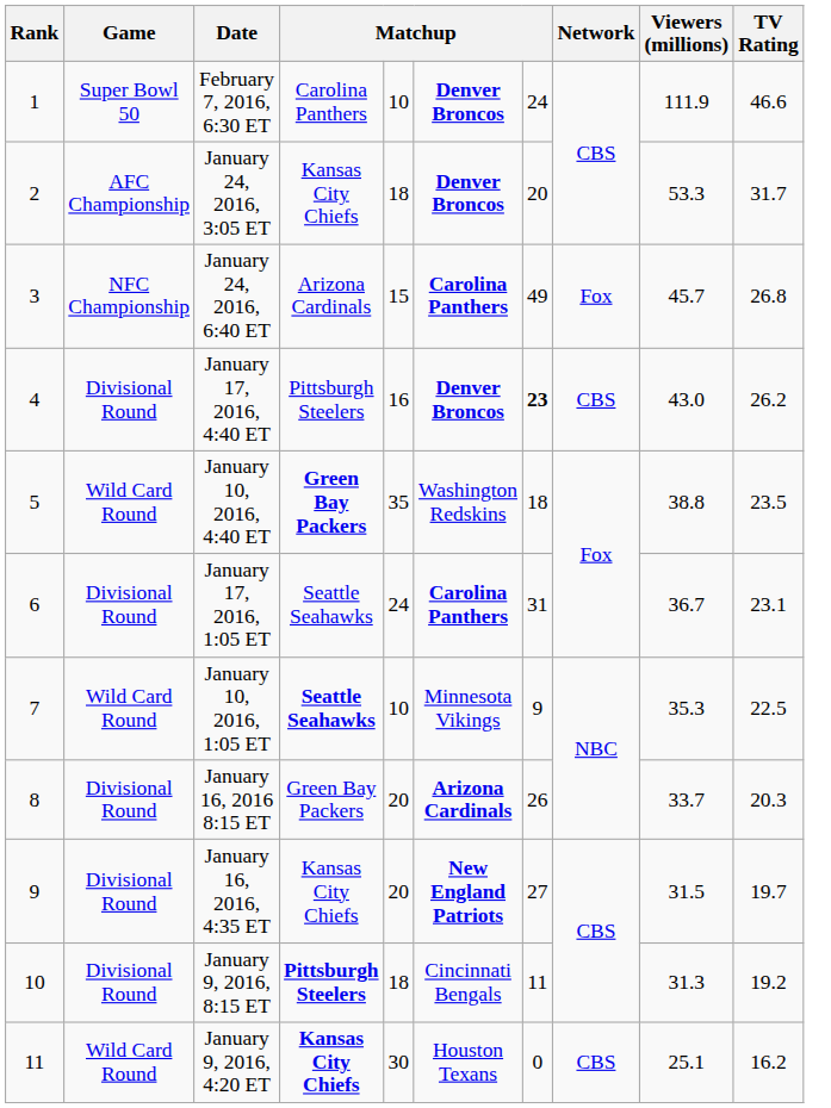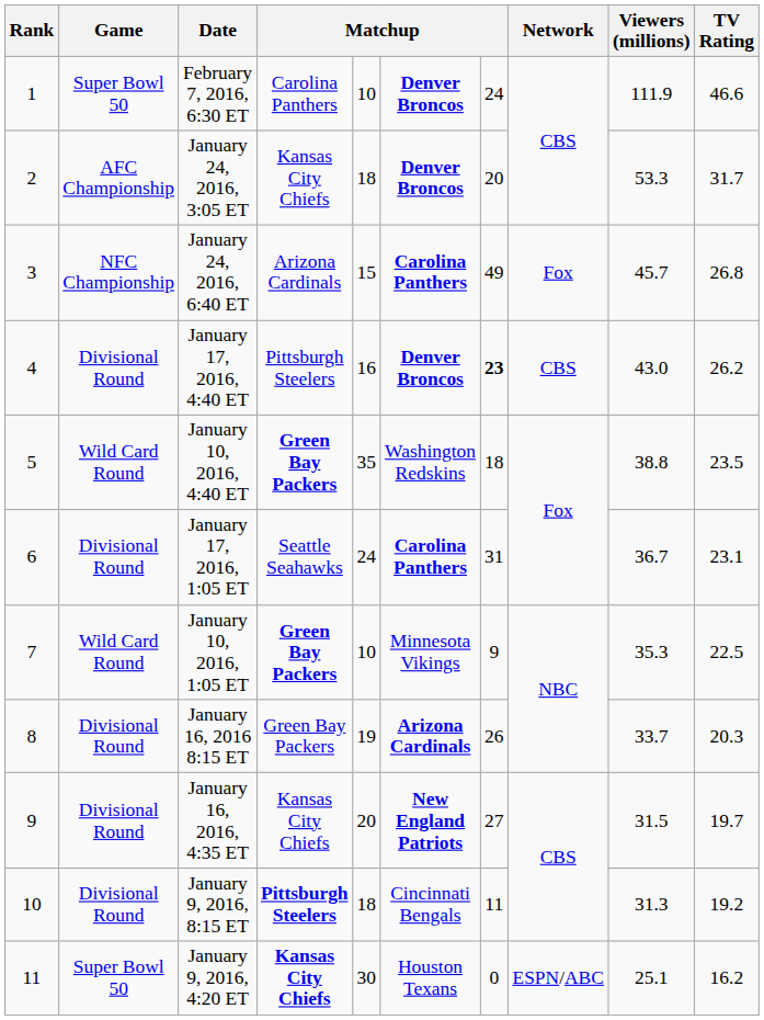 <table class="wikitable" style="text-align:center;">
 <tr>
 <th>Rank</th>
 <th>Game</th>
 <th>Date</th>
 <th colspan=4>Matchup</th>
 <th>Network</th>
 <th>Viewers (millions)</th>
 <th>TV Rating</th>
 </tr>
 <tr>
 <td>1</td>
 <td><a href='#'>Super Bowl 50</a></td>
 <td>February 7, 2016, 6:30 ET</td>
 <td><a href='#'>Carolina Panthers</a></td>
 <td>10</td>
 <td><strong><a href='#'>Denver Broncos</a></strong></td>
 <td>24</td>
 <td rowspan=2><a href='#'>CBS</a></td>
 <td>111.9</td>
 <td>46.6</td>
 </tr>
 <tr>
 <td>2</td>
 <td><a href='#'>AFC Championship</a></td>
 <td>January 24, 2016, 3:05 ET</td>
 <td><a href='#'>Kansas City Chiefs</a></td>
 <td>18</td>
 <td><strong><a href='#'>Denver Broncos</a></strong></td>
 <td>20</td>
 <td>53.3</td>
 <td>31.7</td>
 </tr>
 <tr>
 <td>3</td>
 <td><a href='#'>NFC Championship</a></td>
 <td>January 24, 2016, 6:40 ET</td>
 <td><a href='#'>Arizona Cardinals</a></td>
 <td>15</td>
 <td><strong><a href='#'>Carolina Panthers</a></strong></td>
 <td>49</td>
 <td><a href='#'>Fox</a></td>
 <td>45.7</td>
 <td>26.8</td>
 </tr>
 <tr>
 <td>4</td>
 <td><a href='#'>Divisional Round</a></td>
 <td>January 17, 2016, 4:40 ET</td>
 <td><a href='#'>Pittsburgh Steelers</a></td>
 <td>16</td>
 <td><strong><a href='#'>Denver Broncos</a></strong></td>
 <td><strong>23</strong></td>
 <td><a href='#'>CBS</a></td>
 <td>43.0</td>
 <td>26.2</td>
 </tr>
 <tr>
 <td>5</td>
 <td><a href='#'>Wild Card Round</a></td>
 <td>January 10, 2016, 4:40 ET</td>
 <td><strong><a href='#'>Green Bay Packers</a></strong></td>
 <td>35</td>
 <td><a href='#'>Washington Redskins</a></td>
 <td>18</td>
 <td rowspan=2><a href='#'>Fox</a></td>
 <td>38.8</td>
 <td>23.5</td>
 </tr>
 <tr>
 <td>6</td>
 <td><a href='#'>Divisional Round</a></td>
 <td>January 17, 2016, 1:05 ET</td>
 <td><a href='#'>Seattle Seahawks</a></td>
 <td>24</td>
 <td><strong><a href='#'>Carolina Panthers</a></strong></td>
 <td>31</td>
 <td>36.7</td>
 <td>23.1</td>
 </tr>
 <tr>
 <td>7</td>
 <td><a href='#'>Wild Card Round</a></td>
 <td>January 10, 2016, 1:05 ET</td>
-<td><strong><a href='#'>Seattle Seahawks</a></strong></td>
+<td><strong><a href='#'>Green Bay Packers</a></strong></td>
 <td>10</td>
 <td><a href='#'>Minnesota Vikings</a></td>
 <td>9</td>
 <td rowspan=2><a href='#'>NBC</a></td>
 <td>35.3</td>
 <td>22.5</td>
 </tr>
 <tr>
 <td>8</td>
 <td><a href='#'>Divisional Round</a></td>
 <td>January 16, 2016 8:15 ET</td>
 <td><a href='#'>Green Bay Packers</a></td>
-<td>20</td>
+<td>19</td>
 <td><strong><a href='#'>Arizona Cardinals</a></strong></td>
 <td>26</td>
 <td>33.7</td>
 <td>20.3</td>
 </tr>
 <tr>
 <td>9</td>
 <td><a href='#'>Divisional Round</a></td>
 <td>January 16, 2016, 4:35 ET</td>
 <td><a href='#'>Kansas City Chiefs</a></td>
 <td>20</td>
 <td><strong><a href='#'>New England Patriots</a></strong></td>
 <td>27</td>
 <td rowspan=2><a href='#'>CBS</a></td>
 <td>31.5</td>
 <td>19.7</td>
 </tr>
 <tr>
 <td>10</td>
 <td><a href='#'>Divisional Round</a></td>
 <td>January 9, 2016, 8:15 ET</td>
 <td><strong><a href='#'>Pittsburgh Steelers</a></strong></td>
 <td>18</td>
 <td><a href='#'>Cincinnati Bengals</a></td>
 <td>11</td>
 <td>31.3</td>
 <td>19.2</td>
 </tr>
 <tr>
 <td>11</td>
-<td><a href='#'>Wild Card Round</a></td>
+<td><a href='#'>Super Bowl 50</a></td>
 <td>January 9, 2016, 4:20 ET</td>
 <td><strong><a href='#'>Kansas City Chiefs</a></strong></td>
 <td>30</td>
 <td><a href='#'>Houston Texans</a></td>
 <td>0</td>
-<td><a href='#'>CBS</a></td>
+<td><a href='#'>ESPN</a>/<a href='#'>ABC</a></td>
 <td>25.1</td>
 <td>16.2</td>
 </tr>
 <tr>
 </tr>
 </table>
